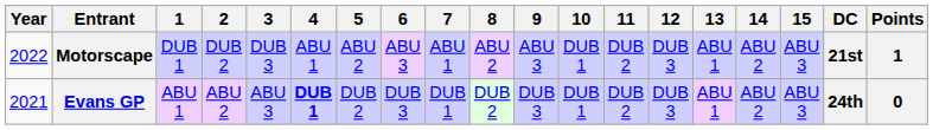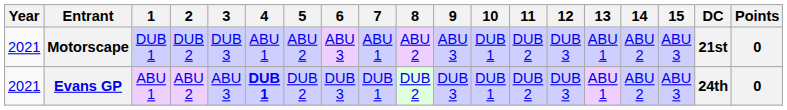 <table class="wikitable" style="text-align:center; font-size:85%">
 <tr>
 <th>Year</th>
 <th>Entrant</th>
 <th>1</th>
 <th>2</th>
 <th>3</th>
 <th>4</th>
 <th>5</th>
 <th>6</th>
 <th>7</th>
 <th>8</th>
 <th>9</th>
 <th>10</th>
 <th>11</th>
 <th>12</th>
 <th>13</th>
 <th>14</th>
 <th>15</th>
 <th>DC</th>
 <th>Points</th>
 </tr>
 <tr>
-<td><a href='#'>2022</a></td>
+<td><a href='#'>2021</a></td>
 <th nowrap>Motorscape</th>
 <td style="background:#CFCFFF;"><a href='#'>DUB<br>1</a><br></td>
 <td style="background:#CFCFFF;"><a href='#'>DUB<br>2</a><br></td>
 <td style="background:#CFCFFF;"><a href='#'>DUB<br>3</a><br></td>
 <td style="background:#CFCFFF;"><a href='#'>ABU<br>1</a><br></td>
 <td style="background:#CFCFFF;"><a href='#'>ABU<br>2</a><br></td>
 <td style="background:#EFCFFF;"><a href='#'>ABU<br>3</a><br></td>
 <td style="background:#CFCFFF;"><a href='#'>ABU<br>1</a><br></td>
 <td style="background:#EFCFFF;"><a href='#'>ABU<br>2</a><br></td>
 <td style="background:#CFCFFF;"><a href='#'>ABU<br>3</a><br></td>
 <td style="background:#CFCFFF;"><a href='#'>DUB<br>1</a><br></td>
 <td style="background:#CFCFFF;"><a href='#'>DUB<br>2</a><br></td>
 <td style="background:#CFCFFF;"><a href='#'>DUB<br>3</a><br></td>
 <td style="background:#CFCFFF;"><a href='#'>ABU<br>1</a><br></td>
 <td style="background:#CFCFFF;"><a href='#'>ABU<br>2</a><br></td>
 <td style="background:#CFCFFF;"><a href='#'>ABU<br>3</a><br></td>
 <th>21st</th>
-<th>1</th>
+<th>0</th>
 </tr>
 <tr>
 <td><a href='#'>2021</a></td>
 <th nowrap><a href='#'>Evans GP</a></th>
 <td style="background:#EFCFFF;"><a href='#'>ABU<br>1</a><br></td>
 <td style="background:#EFCFFF;"><a href='#'>ABU<br>2</a><br></td>
 <td style="background:#CFCFFF;"><a href='#'>ABU<br>3</a><br></td>
 <td style="background:#CFCFFF;"><strong><a href='#'>DUB<br>1</a><br></strong></td>
 <td style="background:#CFCFFF;"><a href='#'>DUB<br>2</a><br></td>
 <td style="background:#CFCFFF;"><a href='#'>DUB<br>3</a><br></td>
 <td style="background:#CFCFFF;"><a href='#'>DUB<br>1</a><br></td>
 <td style="background:#DFFFDF;"><a href='#'>DUB<br>2</a><br></td>
 <td style="background:#CFCFFF;"><a href='#'>DUB<br>3</a><br></td>
 <td style="background:#CFCFFF;"><a href='#'>DUB<br>1</a><br></td>
 <td style="background:#CFCFFF;"><a href='#'>DUB<br>2</a><br></td>
 <td style="background:#CFCFFF;"><a href='#'>DUB<br>3</a><br></td>
 <td style="background:#EFCFFF;"><a href='#'>ABU<br>1</a><br></td>
 <td style="background:#CFCFFF;"><a href='#'>ABU<br>2</a><br></td>
 <td style="background:#CFCFFF;"><a href='#'>ABU<br>3</a><br></td>
 <th>24th</th>
 <th>0</th>
 </tr>
 </table>
